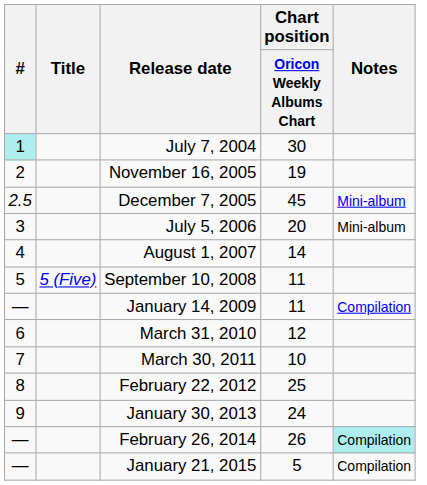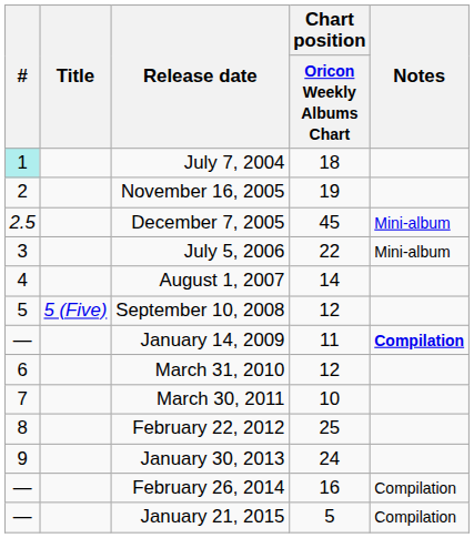 <table class="wikitable" style="text-align:center">
 <tr>
 <th rowspan="2">#</th>
 <th rowspan="2">Title</th>
 <th rowspan="2">Release date</th>
 <th>Chart<br>position</th>
 <th rowspan="2">Notes</th>
 </tr>
 <tr>
 <th><small><a href='#'>Oricon</a><br>Weekly<br>Albums<br>Chart</small></th>
 </tr>
 <tr>
 <td style="background: paleturquoise;">1</td>
 <td align="left"></td>
 <td align="right">July 7, 2004</td>
-<td>30</td>
+<td>18</td>
 <td></td>
 </tr>
 <tr>
 <td>2</td>
 <td align="left"></td>
 <td align="right">November 16, 2005</td>
 <td>19</td>
 <td></td>
 </tr>
 <tr>
 <td><em>2.5</em></td>
 <td align="left"></td>
 <td align="right">December 7, 2005</td>
 <td>45</td>
 <td align="left"><small><a href='#'>Mini-album</a></small></td>
 </tr>
 <tr>
 <td>3</td>
 <td align="left"></td>
 <td align="right">July 5, 2006</td>
-<td>20</td>
+<td>22</td>
 <td align="left"><small>Mini-album</small></td>
 </tr>
 <tr>
 <td>4</td>
 <td align="left"></td>
 <td align="right">August 1, 2007</td>
 <td>14</td>
 <td></td>
 </tr>
 <tr>
 <td>5</td>
 <td align="left"><em><a href='#'>5 (Five)</a></em></td>
 <td align="right">September 10, 2008</td>
-<td>11</td>
+<td>12</td>
 <td></td>
 </tr>
 <tr>
 <td>—</td>
 <td align="left"></td>
 <td align="right">January 14, 2009</td>
 <td>11</td>
-<td align="left"><small><a href='#'>Compilation</a></small></td>
+<td align="left"><strong><small><a href='#'>Compilation</a></small></strong></td>
 </tr>
 <tr>
 <td>6</td>
 <td align="left"></td>
 <td align="right">March 31, 2010</td>
 <td>12</td>
 <td></td>
 </tr>
 <tr>
 <td>7</td>
 <td align="left"></td>
 <td align="right">March 30, 2011</td>
 <td>10</td>
 <td></td>
 </tr>
 <tr>
 <td>8</td>
 <td align="left"></td>
 <td align="right">February 22, 2012</td>
 <td>25</td>
 <td></td>
 </tr>
 <tr>
 <td>9</td>
 <td align="left"></td>
 <td align="right">January 30, 2013</td>
 <td>24</td>
 <td></td>
 </tr>
 <tr>
 <td>—</td>
 <td align="left"></td>
 <td align="right">February 26, 2014</td>
-<td>26</td>
-<td align="left" style="background: paleturquoise;"><small>Compilation</small></td>
+<td>16</td>
+<td align="left"><small>Compilation</small></td>
 </tr>
 <tr>
 <td>—</td>
 <td align="left"></td>
 <td align="right">January 21, 2015</td>
 <td>5</td>
 <td align="left"><small>Compilation</small></td>
 </tr>
 </table>
